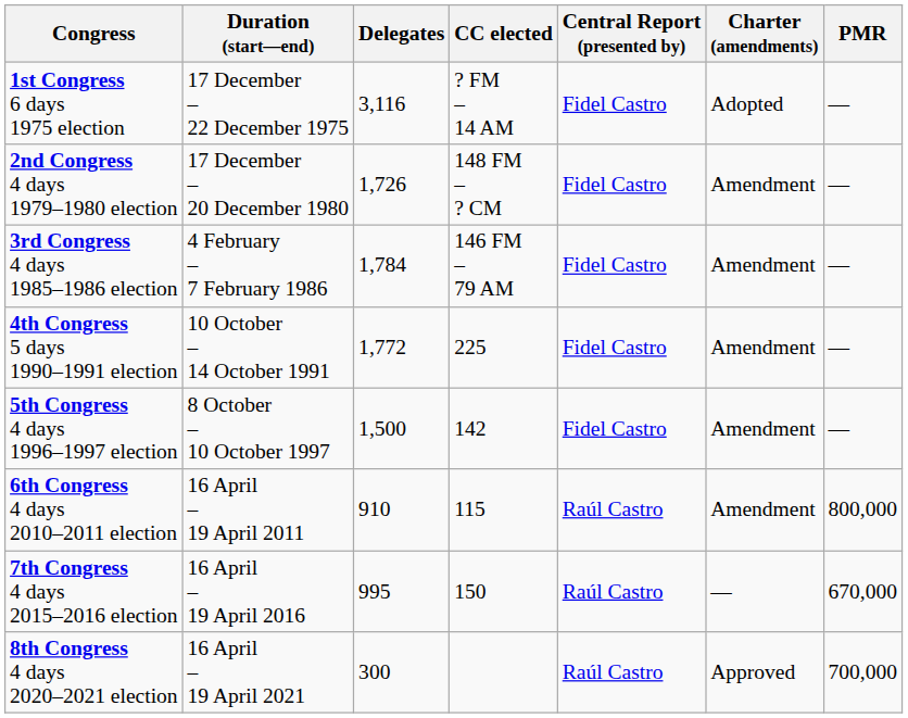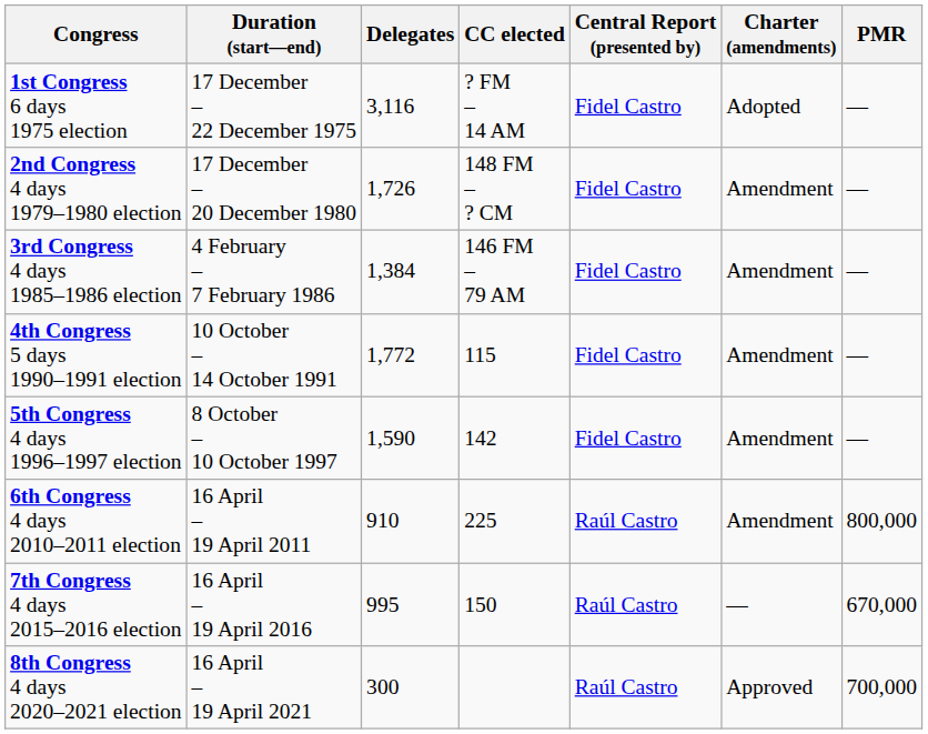 <table class="wikitable">
 <tr>
 <th scope="col">Congress</th>
 <th scope="col">Duration<br><small>(start—end)</small></th>
 <th scope="col">Delegates</th>
 <th scope="col">CC elected</th>
 <th scope="col">Central Report<br><small>(presented by)</small></th>
 <th scope="col">Charter<br><small>(amendments)</small></th>
 <th scope="col">PMR</th>
 </tr>
 <tr>
 <td align="left" scope="row" style="font-weight:normal;"><strong><a href='#'>1st Congress</a></strong><br>6 days<br>1975 election</td>
 <td>17 December<br>–<br>22 December 1975</td>
 <td>3,116</td>
 <td>? FM<br>–<br>14 AM</td>
 <td><a href='#'>Fidel Castro</a></td>
 <td>Adopted</td>
 <td>—</td>
 </tr>
 <tr>
 <td align="left" scope="row" style="font-weight:normal;"><strong><a href='#'>2nd Congress</a></strong><br>4 days<br>1979–1980 election</td>
 <td>17 December<br>–<br>20 December 1980</td>
 <td>1,726</td>
 <td>148 FM<br>–<br>? CM</td>
 <td><a href='#'>Fidel Castro</a></td>
 <td>Amendment</td>
 <td>—</td>
 </tr>
 <tr>
 <td align="left" scope="row" style="font-weight:normal;"><strong><a href='#'>3rd Congress</a></strong><br>4 days<br>1985–1986 election</td>
 <td>4 February<br>–<br> 7 February 1986</td>
-<td>1,784</td>
+<td>1,384</td>
 <td>146 FM<br>–<br>79 AM</td>
 <td><a href='#'>Fidel Castro</a></td>
 <td>Amendment</td>
 <td>—</td>
 </tr>
 <tr>
 <td align="left" scope="row" style="font-weight:normal;"><strong><a href='#'>4th Congress</a></strong><br>5 days<br>1990–1991 election</td>
 <td>10 October<br>–<br>14 October 1991</td>
 <td>1,772</td>
-<td>225</td>
+<td>115</td>
 <td><a href='#'>Fidel Castro</a></td>
 <td>Amendment</td>
 <td>—</td>
 </tr>
 <tr>
 <td align="left" scope="row" style="font-weight:normal;"> <strong><a href='#'>5th Congress</a></strong><br>4 days<br>1996–1997  election</td>
 <td>8 October<br>–<br>10 October 1997</td>
-<td>1,500</td>
+<td>1,590</td>
 <td>142</td>
 <td><a href='#'>Fidel Castro</a></td>
 <td>Amendment</td>
 <td>—</td>
 </tr>
 <tr>
 <td align="left" scope="row" style="font-weight:normal;"> <strong><a href='#'>6th Congress</a></strong><br>4 days<br>2010–2011 election</td>
 <td>16 April<br>–<br>19 April 2011</td>
 <td>910</td>
-<td>115</td>
+<td>225</td>
 <td><a href='#'>Raúl Castro</a></td>
 <td>Amendment</td>
 <td>800,000</td>
 </tr>
 <tr>
 <td align="left" scope="row" style="font-weight:normal;"><strong><a href='#'>7th Congress</a></strong><br>4 days<br>2015–2016 election</td>
 <td>16 April <br>–<br> 19 April 2016</td>
 <td>995</td>
 <td>150</td>
 <td><a href='#'>Raúl Castro</a></td>
 <td>—</td>
 <td>670,000</td>
 </tr>
 <tr>
 <td> <strong><a href='#'>8th Congress</a></strong><br>4 days<br>2020–2021 election</td>
 <td>16 April <br>–<br> 19 April 2021</td>
 <td>300</td>
 <td></td>
 <td><a href='#'>Raúl Castro</a></td>
 <td>Approved</td>
 <td>700,000</td>
 </tr>
 </table>
